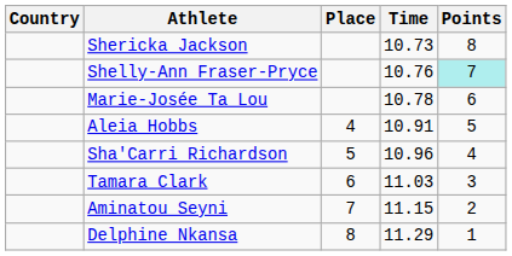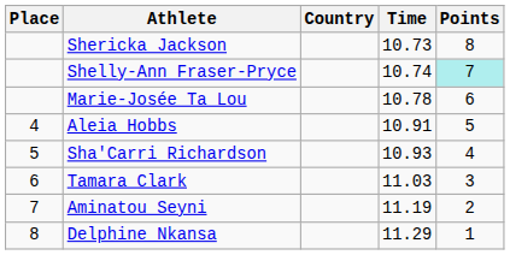 <table class="wikitable">
 <tr>
+<th>Place</th>
+<th>Athlete</th>
 <th>Country</th>
-<th>Athlete</th>
-<th>Place</th>
 <th>Time</th>
 <th>Points</th>
 </tr>
 <tr>
+<td align=center></td>
+<td><a href='#'>Shericka Jackson</a></td>
 <td></td>
-<td><a href='#'>Shericka Jackson</a></td>
-<td align=center></td>
 <td>10.73</td>
 <td align=center>8</td>
 </tr>
 <tr>
+<td align=center></td>
+<td><a href='#'>Shelly-Ann Fraser-Pryce</a></td>
 <td></td>
-<td><a href='#'>Shelly-Ann Fraser-Pryce</a></td>
-<td align=center></td>
-<td>10.76</td>
+<td>10.74</td>
 <td align=center style="background: paleturquoise;">7</td>
 </tr>
 <tr>
+<td align=center></td>
+<td><a href='#'>Marie-Josée Ta Lou</a></td>
 <td></td>
-<td><a href='#'>Marie-Josée Ta Lou</a></td>
-<td align=center></td>
 <td>10.78</td>
 <td align=center>6</td>
 </tr>
 <tr>
+<td align=center>4</td>
+<td><a href='#'>Aleia Hobbs</a></td>
 <td></td>
-<td><a href='#'>Aleia Hobbs</a></td>
-<td align=center>4</td>
 <td>10.91</td>
 <td align=center>5</td>
 </tr>
 <tr>
+<td align=center>5</td>
+<td><a href='#'>Sha'Carri Richardson</a></td>
 <td></td>
-<td><a href='#'>Sha'Carri Richardson</a></td>
-<td align=center>5</td>
-<td>10.96</td>
+<td>10.93</td>
 <td align=center>4</td>
 </tr>
 <tr>
+<td align=center>6</td>
+<td><a href='#'>Tamara Clark</a></td>
 <td></td>
-<td><a href='#'>Tamara Clark</a></td>
-<td align=center>6</td>
 <td>11.03</td>
 <td align=center>3</td>
 </tr>
 <tr>
+<td align=center>7</td>
+<td><a href='#'>Aminatou Seyni</a></td>
 <td></td>
-<td><a href='#'>Aminatou Seyni</a></td>
-<td align=center>7</td>
-<td>11.15</td>
+<td>11.19</td>
 <td align=center>2</td>
 </tr>
 <tr>
+<td align=center>8</td>
+<td><a href='#'>Delphine Nkansa</a></td>
 <td></td>
-<td><a href='#'>Delphine Nkansa</a></td>
-<td align=center>8</td>
 <td>11.29</td>
 <td align=center>1</td>
 </tr>
 </table>
